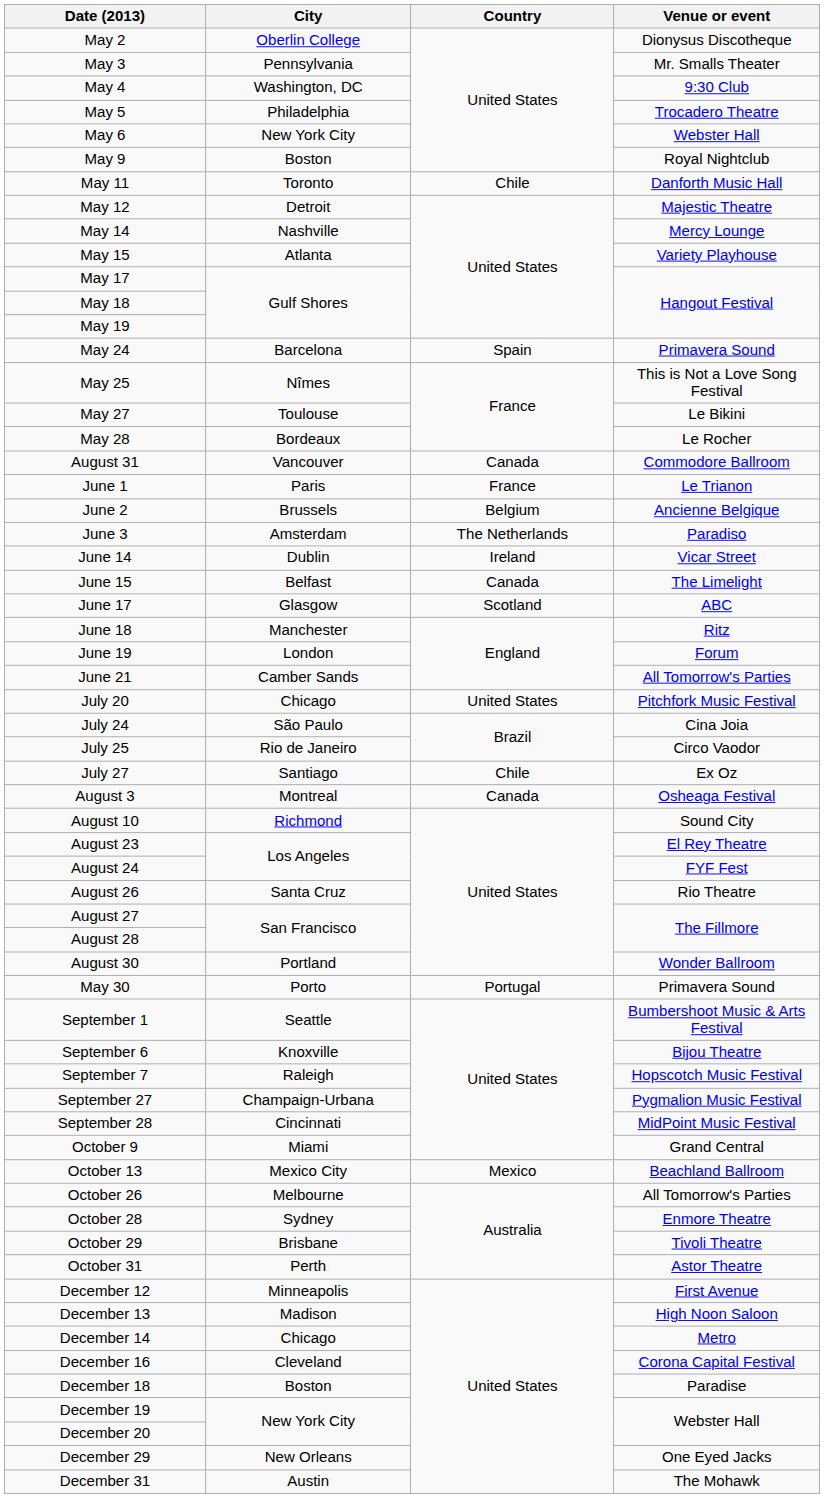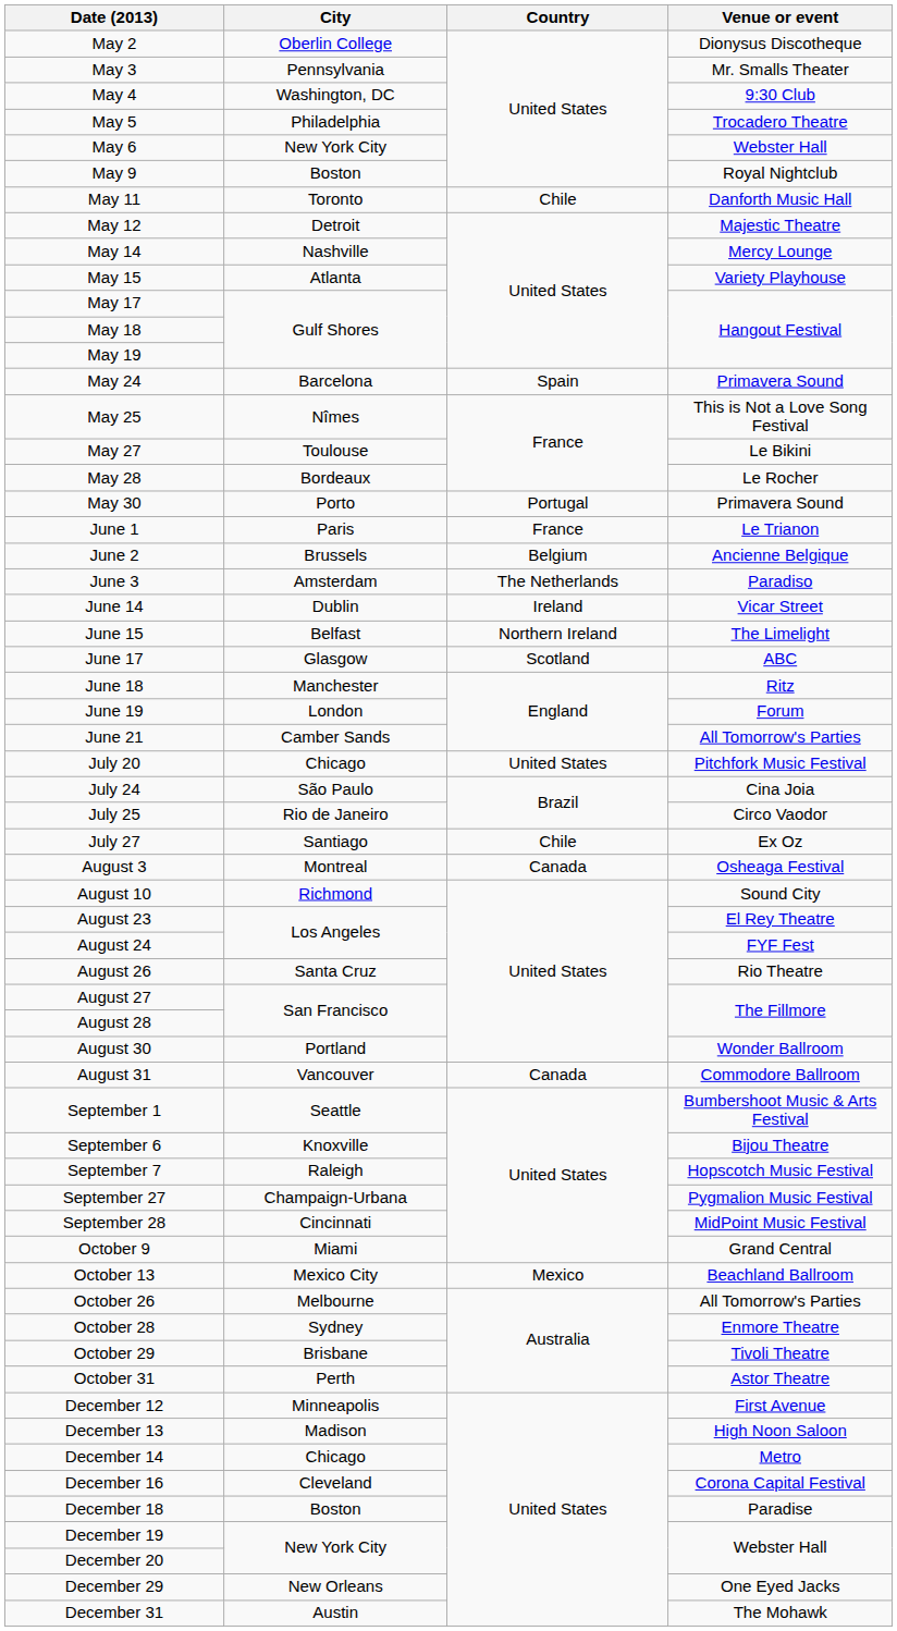 <table class="wikitable" style="text-align:center;">
 <tr>
 <th scope="col" style="width:16em;">Date (2013)</th>
 <th scope="col" style="width:16em;">City</th>
 <th scope="col" style="width:16em;">Country</th>
 <th scope="col" style="width:16em;">Venue or event</th>
 </tr>
 <tr>
 <td>May 2</td>
 <td><a href='#'>Oberlin College</a></td>
 <td rowspan="6">United States</td>
 <td>Dionysus Discotheque</td>
 </tr>
 <tr>
 <td>May 3</td>
 <td>Pennsylvania</td>
 <td>Mr. Smalls Theater</td>
 </tr>
 <tr>
 <td>May 4</td>
 <td>Washington, DC</td>
 <td><a href='#'>9:30 Club</a></td>
 </tr>
 <tr>
 <td>May 5</td>
 <td>Philadelphia</td>
 <td><a href='#'>Trocadero Theatre</a></td>
 </tr>
 <tr>
 <td>May 6</td>
 <td>New York City</td>
 <td><a href='#'>Webster Hall</a></td>
 </tr>
 <tr>
 <td>May 9</td>
 <td>Boston</td>
 <td>Royal Nightclub</td>
 </tr>
 <tr>
 <td>May 11</td>
 <td>Toronto</td>
 <td>Chile</td>
 <td><a href='#'>Danforth Music Hall</a></td>
 </tr>
 <tr>
 <td>May 12</td>
 <td>Detroit</td>
 <td rowspan="6">United States</td>
 <td><a href='#'>Majestic Theatre</a></td>
 </tr>
 <tr>
 <td>May 14</td>
 <td>Nashville</td>
 <td><a href='#'>Mercy Lounge</a></td>
 </tr>
 <tr>
 <td>May 15</td>
 <td>Atlanta</td>
 <td><a href='#'>Variety Playhouse</a></td>
 </tr>
 <tr>
 <td>May 17</td>
 <td rowspan="3">Gulf Shores</td>
 <td rowspan="3"><a href='#'>Hangout Festival</a></td>
 </tr>
 <tr>
 <td>May 18</td>
 </tr>
 <tr>
 <td>May 19</td>
 </tr>
 <tr>
 <td>May 24</td>
 <td>Barcelona</td>
 <td>Spain</td>
 <td><a href='#'>Primavera Sound</a></td>
 </tr>
 <tr>
 <td>May 25</td>
 <td>Nîmes</td>
 <td rowspan="3">France</td>
 <td>This is Not a Love Song Festival</td>
 </tr>
 <tr>
 <td>May 27</td>
 <td>Toulouse</td>
 <td>Le Bikini</td>
 </tr>
 <tr>
 <td>May 28</td>
 <td>Bordeaux</td>
 <td>Le Rocher</td>
 </tr>
 <tr>
-<td>August 31</td>
-<td>Vancouver</td>
-<td>Canada</td>
-<td><a href='#'>Commodore Ballroom</a></td>
+<td>May 30</td>
+<td>Porto</td>
+<td>Portugal</td>
+<td>Primavera Sound</td>
 </tr>
 <tr>
 <td>June 1</td>
 <td>Paris</td>
 <td>France</td>
 <td><a href='#'>Le Trianon</a></td>
 </tr>
 <tr>
 <td>June 2</td>
 <td>Brussels</td>
 <td>Belgium</td>
 <td><a href='#'>Ancienne Belgique</a></td>
 </tr>
 <tr>
 <td>June 3</td>
 <td>Amsterdam</td>
 <td>The Netherlands</td>
 <td><a href='#'>Paradiso</a></td>
 </tr>
 <tr>
 <td>June 14</td>
 <td>Dublin</td>
 <td>Ireland</td>
 <td><a href='#'>Vicar Street</a></td>
 </tr>
 <tr>
 <td>June 15</td>
 <td>Belfast</td>
-<td>Canada</td>
+<td>Northern Ireland</td>
 <td><a href='#'>The Limelight</a></td>
 </tr>
 <tr>
 <td>June 17</td>
 <td>Glasgow</td>
 <td>Scotland</td>
 <td><a href='#'>ABC</a></td>
 </tr>
 <tr>
 <td>June 18</td>
 <td>Manchester</td>
 <td rowspan="3">England</td>
 <td><a href='#'>Ritz</a></td>
 </tr>
 <tr>
 <td>June 19</td>
 <td>London</td>
 <td><a href='#'>Forum</a></td>
 </tr>
 <tr>
 <td>June 21</td>
 <td>Camber Sands</td>
 <td><a href='#'>All Tomorrow's Parties</a></td>
 </tr>
 <tr>
 <td>July 20</td>
 <td>Chicago</td>
 <td>United States</td>
 <td><a href='#'>Pitchfork Music Festival</a></td>
 </tr>
 <tr>
 <td>July 24</td>
 <td>São Paulo</td>
 <td rowspan="2">Brazil</td>
 <td>Cina Joia</td>
 </tr>
 <tr>
 <td>July 25</td>
 <td>Rio de Janeiro</td>
 <td>Circo Vaodor</td>
 </tr>
 <tr>
 <td>July 27</td>
 <td>Santiago</td>
 <td>Chile</td>
 <td>Ex Oz</td>
 </tr>
 <tr>
 <td>August 3</td>
 <td>Montreal</td>
 <td>Canada</td>
 <td><a href='#'>Osheaga Festival</a></td>
 </tr>
 <tr>
 <td>August 10</td>
 <td><a href='#'>Richmond</a></td>
 <td rowspan="7">United States</td>
 <td>Sound City</td>
 </tr>
 <tr>
 <td>August 23</td>
 <td rowspan="2">Los Angeles</td>
 <td><a href='#'>El Rey Theatre</a></td>
 </tr>
 <tr>
 <td>August 24</td>
 <td><a href='#'>FYF Fest</a></td>
 </tr>
 <tr>
 <td>August 26</td>
 <td>Santa Cruz</td>
 <td>Rio Theatre</td>
 </tr>
 <tr>
 <td>August 27</td>
 <td rowspan="2">San Francisco</td>
 <td rowspan="2"><a href='#'>The Fillmore</a></td>
 </tr>
 <tr>
 <td>August 28</td>
 </tr>
 <tr>
 <td>August 30</td>
 <td>Portland</td>
 <td><a href='#'>Wonder Ballroom</a></td>
 </tr>
 <tr>
-<td>May 30</td>
-<td>Porto</td>
-<td>Portugal</td>
-<td>Primavera Sound</td>
+<td>August 31</td>
+<td>Vancouver</td>
+<td>Canada</td>
+<td><a href='#'>Commodore Ballroom</a></td>
 </tr>
 <tr>
 <td>September 1</td>
 <td>Seattle</td>
 <td rowspan="6">United States</td>
 <td><a href='#'>Bumbershoot Music & Arts Festival</a></td>
 </tr>
 <tr>
 <td>September 6</td>
 <td>Knoxville</td>
 <td><a href='#'>Bijou Theatre</a></td>
 </tr>
 <tr>
 <td>September 7</td>
 <td>Raleigh</td>
 <td><a href='#'>Hopscotch Music Festival</a></td>
 </tr>
 <tr>
 <td>September 27</td>
 <td>Champaign-Urbana</td>
 <td><a href='#'>Pygmalion Music Festival</a></td>
 </tr>
 <tr>
 <td>September 28</td>
 <td>Cincinnati</td>
 <td><a href='#'>MidPoint Music Festival</a></td>
 </tr>
 <tr>
 <td>October 9</td>
 <td>Miami</td>
 <td>Grand Central</td>
 </tr>
 <tr>
 <td>October 13</td>
 <td>Mexico City</td>
 <td>Mexico</td>
 <td><a href='#'>Beachland Ballroom</a></td>
 </tr>
 <tr>
 <td>October 26</td>
 <td>Melbourne</td>
 <td rowspan="4">Australia</td>
 <td>All Tomorrow's Parties</td>
 </tr>
 <tr>
 <td>October 28</td>
 <td>Sydney</td>
 <td><a href='#'>Enmore Theatre</a></td>
 </tr>
 <tr>
 <td>October 29</td>
 <td>Brisbane</td>
 <td><a href='#'>Tivoli Theatre</a></td>
 </tr>
 <tr>
 <td>October 31</td>
 <td>Perth</td>
 <td><a href='#'>Astor Theatre</a></td>
 </tr>
 <tr>
 <td>December 12</td>
 <td>Minneapolis</td>
 <td rowspan="9">United States</td>
 <td><a href='#'>First Avenue</a></td>
 </tr>
 <tr>
 <td>December 13</td>
 <td>Madison</td>
 <td><a href='#'>High Noon Saloon</a></td>
 </tr>
 <tr>
 <td>December 14</td>
 <td>Chicago</td>
 <td><a href='#'>Metro</a></td>
 </tr>
 <tr>
 <td>December 16</td>
 <td>Cleveland</td>
 <td><a href='#'>Corona Capital Festival</a></td>
 </tr>
 <tr>
 <td>December 18</td>
 <td>Boston</td>
 <td>Paradise</td>
 </tr>
 <tr>
 <td>December 19</td>
 <td rowspan="2">New York City</td>
 <td rowspan="2">Webster Hall</td>
 </tr>
 <tr>
 <td>December 20</td>
 </tr>
 <tr>
 <td>December 29</td>
 <td>New Orleans</td>
 <td>One Eyed Jacks</td>
 </tr>
 <tr>
 <td>December 31</td>
 <td>Austin</td>
 <td>The Mohawk</td>
 </tr>
 </table>
